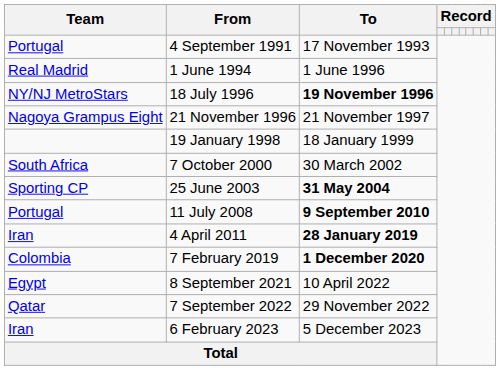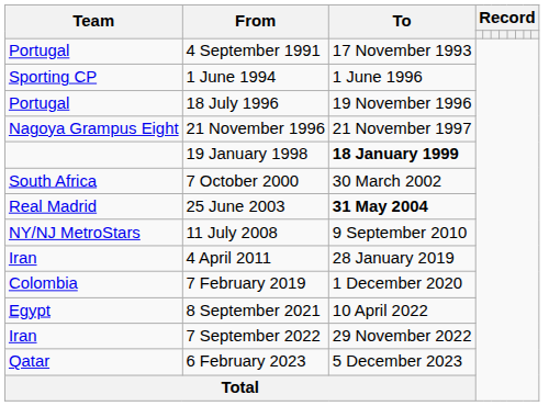 <table class=wikitable style=text-align:center>
 <tr>
 <th rowspan=2>Team</th>
 <th rowspan=2>From</th>
 <th rowspan=2>To</th>
 <th colspan=8>Record</th>
 </tr>
 <tr>
 <th></th>
 <th></th>
 <th></th>
 <th></th>
 <th></th>
 <th></th>
 <th></th>
 <th></th>
 </tr>
 <tr>
 <td align=left><a href='#'>Portugal</a></td>
 <td align=left>4 September 1991</td>
 <td align=left>17 November 1993<br></td>
 </tr>
 <tr>
-<td align=left><a href='#'>Real Madrid</a></td>
+<td align=left><a href='#'>Sporting CP</a></td>
 <td align=left>1 June 1994</td>
 <td align=left>1 June 1996<br></td>
 </tr>
 <tr>
-<td align=left><a href='#'>NY/NJ MetroStars</a></td>
+<td align=left><a href='#'>Portugal</a></td>
 <td align=left>18 July 1996</td>
-<td align=left><strong>19 November 1996<br></strong></td>
+<td align=left>19 November 1996<br></td>
 </tr>
 <tr>
 <td align=left><a href='#'>Nagoya Grampus Eight</a></td>
 <td align=left>21 November 1996</td>
 <td align=left>21 November 1997<br></td>
 </tr>
 <tr>
 <td align=left></td>
 <td align=left>19 January 1998</td>
-<td align=left>18 January 1999<br></td>
+<td align=left><strong>18 January 1999<br></strong></td>
 </tr>
 <tr>
 <td align=left><a href='#'>South Africa</a></td>
 <td align=left>7 October 2000</td>
 <td align=left>30 March 2002<br></td>
 </tr>
 <tr>
-<td align=left><a href='#'>Sporting CP</a></td>
+<td align=left><a href='#'>Real Madrid</a></td>
 <td align=left>25 June 2003</td>
 <td align=left><strong>31 May 2004<br></strong></td>
 </tr>
 <tr>
-<td align=left><a href='#'>Portugal</a></td>
+<td align=left><a href='#'>NY/NJ MetroStars</a></td>
 <td align=left>11 July 2008</td>
-<td align=left><strong>9 September 2010<br></strong></td>
+<td align=left>9 September 2010<br></td>
 </tr>
 <tr>
 <td align=left><a href='#'>Iran</a></td>
 <td align=left>4 April 2011</td>
-<td align=left><strong>28 January 2019<br></strong></td>
+<td align=left>28 January 2019<br></td>
 </tr>
 <tr>
 <td align=left><a href='#'>Colombia</a></td>
 <td align=left>7 February 2019</td>
-<td align=left><strong>1 December 2020<br></strong></td>
+<td align=left>1 December 2020<br></td>
 </tr>
 <tr>
 <td align=left><a href='#'>Egypt</a></td>
 <td align=left>8 September 2021</td>
 <td align=left>10 April 2022<br></td>
 </tr>
 <tr>
-<td align=left><a href='#'>Qatar</a></td>
+<td align=left><a href='#'>Iran</a></td>
 <td align=left>7 September 2022</td>
 <td align=left>29 November 2022<br></td>
 </tr>
 <tr>
-<td align=left><a href='#'>Iran</a></td>
+<td align=left><a href='#'>Qatar</a></td>
 <td align=left>6 February 2023</td>
 <td align=left>5 December 2023<br></td>
 </tr>
 <tr>
 <th colspan=3>Total<br></th>
 </tr>
 </table>
